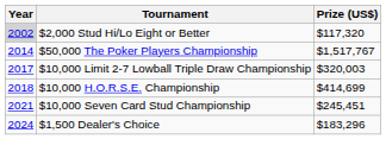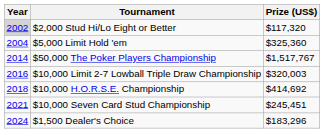 <table class="wikitable">
 <tr>
 <th>Year</th>
 <th>Tournament</th>
 <th>Prize (US$)</th>
 </tr>
 <tr>
 <td style="background: lightgrey;"><a href='#'>2002</a></td>
 <td>$2,000 Stud Hi/Lo Eight or Better</td>
 <td>$117,320</td>
 </tr>
 <tr>
+<td><a href='#'>2004</a></td>
+<td>$5,000 Limit Hold 'em</td>
+<td>$325,360</td>
+</tr>
+<tr>
 <td><a href='#'>2014</a></td>
 <td>$50,000 <a href='#'>The Poker Players Championship</a></td>
 <td>$1,517,767</td>
 </tr>
 <tr>
-<td><a href='#'>2017</a></td>
+<td><a href='#'>2016</a></td>
 <td>$10,000 Limit 2-7 Lowball Triple Draw Championship</td>
 <td>$320,003</td>
 </tr>
 <tr>
 <td><a href='#'>2018</a></td>
 <td>$10,000 <a href='#'>H.O.R.S.E.</a> Championship</td>
-<td>$414,699</td>
+<td>$414,692</td>
 </tr>
 <tr>
 <td><a href='#'>2021</a></td>
 <td>$10,000 Seven Card Stud Championship</td>
 <td>$245,451</td>
 </tr>
 <tr>
 <td><a href='#'>2024</a></td>
 <td>$1,500 Dealer's Choice</td>
 <td>$183,296</td>
 </tr>
 </table>
